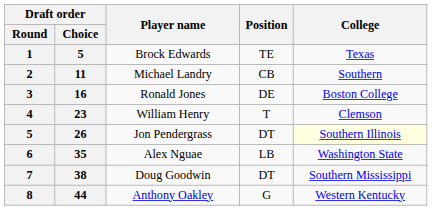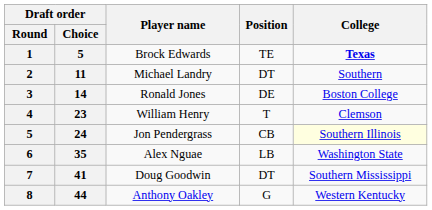 <table class="wikitable" style="font-size:95%; text-align:center">
 <tr>
 <th width="120" colspan="2">Draft order</th>
 <th width="160" rowspan="2">Player name</th>
 <th width="60"  rowspan="2">Position</th>
 <th width="160" rowspan="2">College</th>
 </tr>
 <tr>
 <th>Round</th>
 <th>Choice</th>
 </tr>
 <tr>
 <th>1</th>
 <th>5</th>
 <td>Brock Edwards</td>
 <td>TE</td>
-<td><a href='#'>Texas</a></td>
+<td><strong><a href='#'>Texas</a></strong></td>
 </tr>
 <tr>
 <th>2</th>
 <th>11</th>
 <td>Michael Landry</td>
-<td>CB</td>
+<td>DT</td>
 <td><a href='#'>Southern</a></td>
 </tr>
 <tr>
 <th>3</th>
-<th>16</th>
+<th>14</th>
 <td>Ronald Jones</td>
 <td>DE</td>
 <td><a href='#'>Boston College</a></td>
 </tr>
 <tr>
 <th>4</th>
 <th>23</th>
 <td>William Henry</td>
 <td>T</td>
 <td><a href='#'>Clemson</a></td>
 </tr>
 <tr>
 <th>5</th>
-<th>26</th>
+<th>24</th>
 <td>Jon Pendergrass</td>
-<td>DT</td>
+<td>CB</td>
 <td style="background: lightyellow;"><a href='#'>Southern Illinois</a></td>
 </tr>
 <tr>
 <th>6</th>
 <th>35</th>
 <td>Alex Nguae</td>
 <td>LB</td>
 <td><a href='#'>Washington State</a></td>
 </tr>
 <tr>
 <th>7</th>
-<th>38</th>
+<th>41</th>
 <td>Doug Goodwin</td>
 <td>DT</td>
 <td><a href='#'>Southern Mississippi</a></td>
 </tr>
 <tr>
 <th>8</th>
 <th>44</th>
 <td><a href='#'>Anthony Oakley</a></td>
 <td>G</td>
 <td><a href='#'>Western Kentucky</a></td>
 </tr>
 </table>
